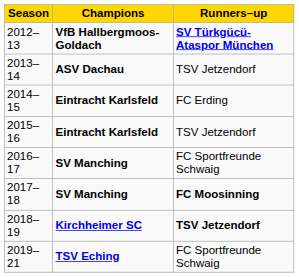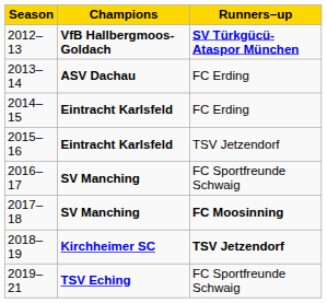 <table class="wikitable">
 <tr align="center" bgcolor="#FFD700">
 <td width="60"><strong>Season</strong></td>
 <td width="160"><strong>Champions</strong></td>
 <td width="160"><strong>Runners–up</strong></td>
 </tr>
 <tr>
 <td>2012–13</td>
 <td><strong>VfB Hallbergmoos-Goldach</strong></td>
 <td><strong><a href='#'>SV Türkgücü-Ataspor München</a></strong></td>
 </tr>
 <tr>
 <td>2013–14</td>
 <td><strong>ASV Dachau</strong></td>
-<td>TSV Jetzendorf</td>
+<td>FC Erding</td>
 </tr>
 <tr>
 <td>2014–15</td>
 <td><strong>Eintracht Karlsfeld</strong></td>
 <td>FC Erding</td>
 </tr>
 <tr>
 <td>2015–16</td>
 <td><strong>Eintracht Karlsfeld</strong></td>
 <td>TSV Jetzendorf</td>
 </tr>
 <tr>
 <td>2016–17</td>
 <td><strong>SV Manching</strong></td>
 <td>FC Sportfreunde Schwaig</td>
 </tr>
 <tr>
 <td>2017–18</td>
 <td><strong>SV Manching</strong></td>
 <td><strong>FC Moosinning</strong></td>
 </tr>
 <tr>
 <td>2018–19</td>
 <td><strong><a href='#'>Kirchheimer SC</a></strong></td>
 <td><strong>TSV Jetzendorf</strong></td>
 </tr>
 <tr>
 <td>2019–21</td>
 <td><strong><a href='#'>TSV Eching</a></strong></td>
 <td>FC Sportfreunde Schwaig</td>
 </tr>
 </table>
